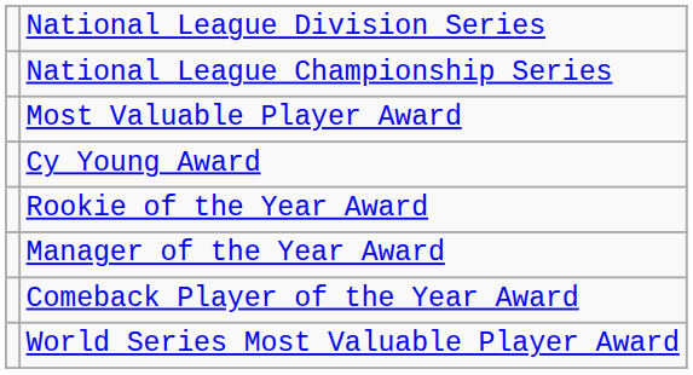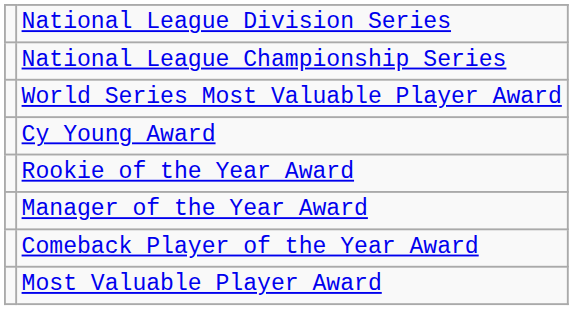 <table class="wikitable" style="font-size:95%">
 <tr>
 <td></td>
 <td><a href='#'>National League Division Series</a></td>
 </tr>
 <tr>
 <td></td>
 <td><a href='#'>National League Championship Series</a></td>
 </tr>
 <tr>
 <td></td>
-<td><a href='#'>Most Valuable Player Award</a></td>
+<td><a href='#'>World Series Most Valuable Player Award</a></td>
 </tr>
 <tr>
 <td></td>
 <td><a href='#'>Cy Young Award</a></td>
 </tr>
 <tr>
 <td></td>
 <td><a href='#'>Rookie of the Year Award</a></td>
 </tr>
 <tr>
 <td></td>
 <td><a href='#'>Manager of the Year Award</a></td>
 </tr>
 <tr>
 <td></td>
 <td><a href='#'>Comeback Player of the Year Award</a></td>
 </tr>
 <tr>
 <td></td>
-<td><a href='#'>World Series Most Valuable Player Award</a></td>
+<td><a href='#'>Most Valuable Player Award</a></td>
 </tr>
 </table>
